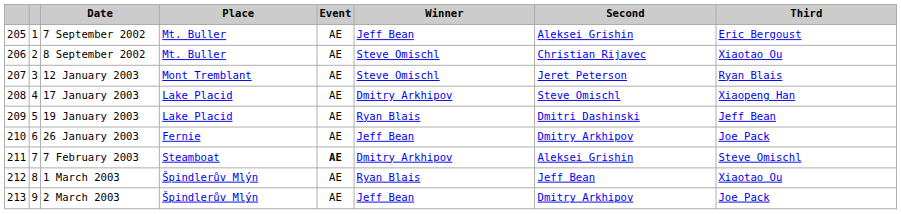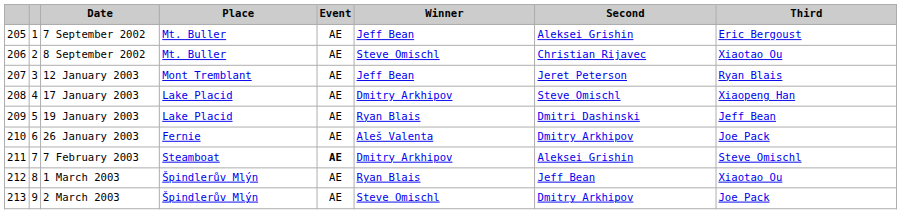 <table class="wikitable plainrowheaders" style="background:#fff; font-size:86%; line-height:16px; border:grey solid 1px; border-collapse:collapse;">
 <tr style="background:#ccc; text-align:center;">
 <th scope="col" style="background:#ccc; width=20 px;"></th>
 <th scope="col" style="background:#ccc; width=30 px;"></th>
 <th scope="col" style="background:#ccc; width:120px;">Date</th>
 <th scope="col" style="background:#ccc; width:160px;">Place</th>
 <th scope="col" style="background:#ccc; width:15px;">Event</th>
 <th scope="col" style="background:#ccc; width:185px;">Winner</th>
 <th scope="col" style="background:#ccc; width:185px;">Second</th>
 <th scope="col" style="background:#ccc; width:185px;">Third</th>
 </tr>
 <tr>
 <td align=center>205</td>
 <td align=center>1</td>
 <td>7 September 2002</td>
 <td> <a href='#'>Mt. Buller</a></td>
 <td align=center>AE</td>
 <td> <a href='#'>Jeff Bean</a></td>
 <td> <a href='#'>Aleksei Grishin</a></td>
 <td> <a href='#'>Eric Bergoust</a></td>
 </tr>
 <tr>
 <td align=center>206</td>
 <td align=center>2</td>
 <td>8 September 2002</td>
 <td> <a href='#'>Mt. Buller</a></td>
 <td align=center>AE</td>
 <td> <a href='#'>Steve Omischl</a></td>
 <td> <a href='#'>Christian Rijavec</a></td>
 <td> <a href='#'>Xiaotao Ou</a></td>
 </tr>
 <tr>
 <td align=center>207</td>
 <td align=center>3</td>
 <td>12 January 2003</td>
 <td> <a href='#'>Mont Tremblant</a></td>
 <td align=center>AE</td>
-<td> <a href='#'>Steve Omischl</a></td>
+<td> <a href='#'>Jeff Bean</a></td>
 <td> <a href='#'>Jeret Peterson</a></td>
 <td> <a href='#'>Ryan Blais</a></td>
 </tr>
 <tr>
 <td align=center>208</td>
 <td align=center>4</td>
 <td>17 January 2003</td>
 <td> <a href='#'>Lake Placid</a></td>
 <td align=center>AE</td>
 <td> <a href='#'>Dmitry Arkhipov</a></td>
 <td> <a href='#'>Steve Omischl</a></td>
 <td> <a href='#'>Xiaopeng Han</a></td>
 </tr>
 <tr>
 <td align=center>209</td>
 <td align=center>5</td>
 <td>19 January 2003</td>
 <td> <a href='#'>Lake Placid</a></td>
 <td align=center>AE</td>
 <td> <a href='#'>Ryan Blais</a></td>
 <td> <a href='#'>Dmitri Dashinski</a></td>
 <td> <a href='#'>Jeff Bean</a></td>
 </tr>
 <tr>
 <td align=center>210</td>
 <td align=center>6</td>
 <td>26 January 2003</td>
 <td> <a href='#'>Fernie</a></td>
 <td align=center>AE</td>
-<td> <a href='#'>Jeff Bean</a></td>
+<td> <a href='#'>Aleš Valenta</a></td>
 <td> <a href='#'>Dmitry Arkhipov</a></td>
 <td> <a href='#'>Joe Pack</a></td>
 </tr>
 <tr>
 <td align=center>211</td>
 <td align=center>7</td>
 <td>7 February 2003</td>
 <td> <a href='#'>Steamboat</a></td>
 <td align=center><strong>AE</strong></td>
 <td> <a href='#'>Dmitry Arkhipov</a></td>
 <td> <a href='#'>Aleksei Grishin</a></td>
 <td> <a href='#'>Steve Omischl</a></td>
 </tr>
 <tr>
 <td align=center>212</td>
 <td align=center>8</td>
 <td>1 March 2003</td>
 <td> <a href='#'>Špindlerův Mlýn</a></td>
 <td align=center>AE</td>
 <td> <a href='#'>Ryan Blais</a></td>
 <td> <a href='#'>Jeff Bean</a></td>
 <td> <a href='#'>Xiaotao Ou</a></td>
 </tr>
 <tr>
 <td align=center>213</td>
 <td align=center>9</td>
 <td>2 March 2003</td>
 <td> <a href='#'>Špindlerův Mlýn</a></td>
 <td align=center>AE</td>
-<td> <a href='#'>Jeff Bean</a></td>
+<td> <a href='#'>Steve Omischl</a></td>
 <td> <a href='#'>Dmitry Arkhipov</a></td>
 <td> <a href='#'>Joe Pack</a></td>
 </tr>
 </table>
